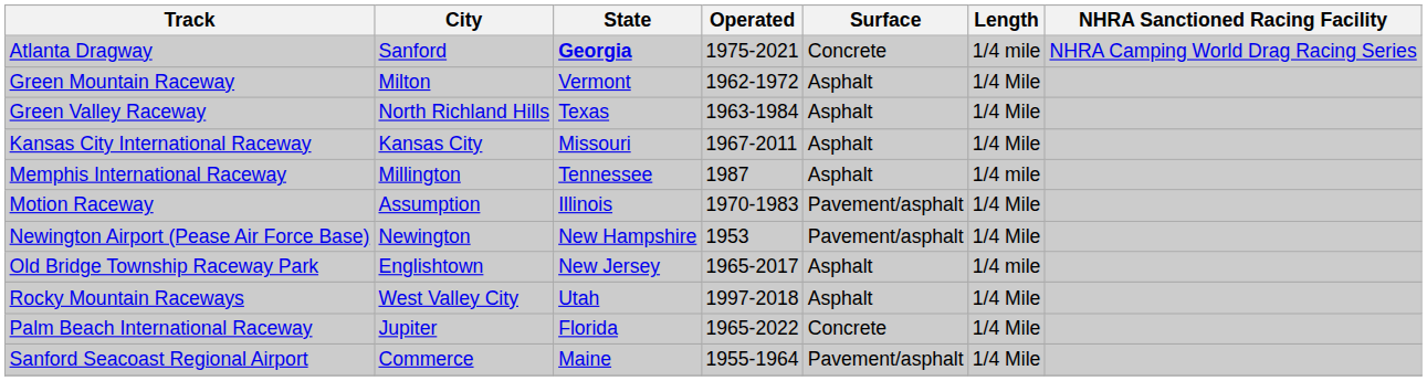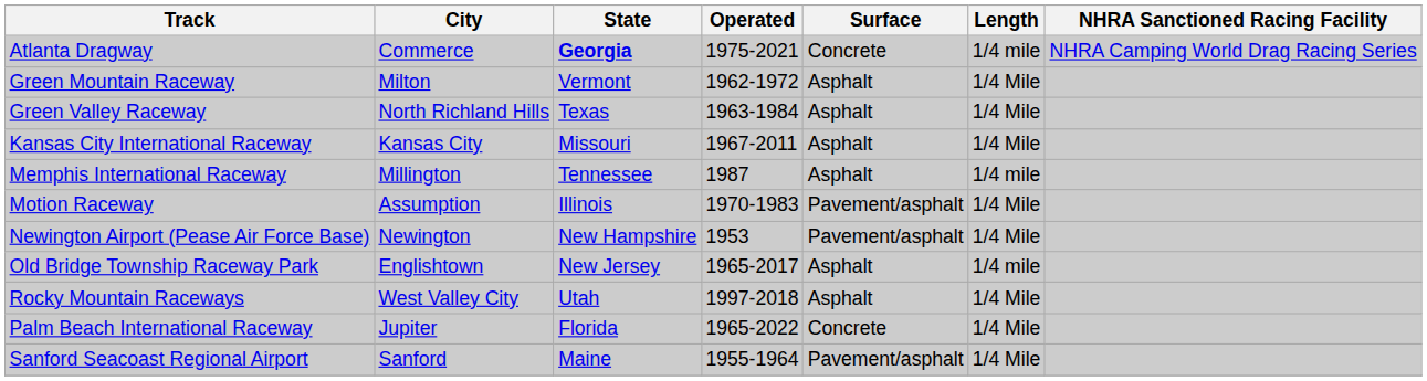 <table class="wikitable sortable">
 <tr>
 <th>Track</th>
 <th>City</th>
 <th>State</th>
 <th>Operated</th>
 <th>Surface</th>
 <th>Length</th>
 <th>NHRA Sanctioned Racing Facility</th>
 </tr>
 <tr style="background:#CCCCCC;">
 <td><a href='#'>Atlanta Dragway</a></td>
-<td><a href='#'>Sanford</a></td>
+<td><a href='#'>Commerce</a></td>
 <td><strong><a href='#'>Georgia</a></strong></td>
 <td>1975-2021</td>
 <td>Concrete</td>
 <td>1/4 mile</td>
 <td><a href='#'>NHRA Camping World Drag Racing Series</a></td>
 </tr>
 <tr style="background:#CCCCCC;">
 <td><a href='#'>Green Mountain Raceway</a></td>
 <td><a href='#'>Milton</a></td>
 <td><a href='#'>Vermont</a></td>
 <td>1962-1972</td>
 <td>Asphalt</td>
 <td>1/4 Mile</td>
 <td></td>
 </tr>
 <tr style="background:#CCCCCC;">
 <td><a href='#'>Green Valley Raceway</a></td>
 <td><a href='#'>North Richland Hills</a></td>
 <td><a href='#'>Texas</a></td>
 <td>1963-1984</td>
 <td>Asphalt</td>
 <td>1/4 Mile</td>
 <td></td>
 </tr>
 <tr style="background:#CCCCCC;">
 <td><a href='#'>Kansas City International Raceway</a></td>
 <td><a href='#'>Kansas City</a></td>
 <td><a href='#'>Missouri</a></td>
 <td>1967-2011</td>
 <td>Asphalt</td>
 <td>1/4 Mile</td>
 <td></td>
 </tr>
 <tr style="background:#CCCCCC;">
 <td><a href='#'>Memphis International Raceway</a></td>
 <td><a href='#'>Millington</a></td>
 <td><a href='#'>Tennessee</a></td>
 <td>1987</td>
 <td>Asphalt</td>
 <td>1/4 mile</td>
 <td></td>
 </tr>
 <tr style="background:#CCCCCC;">
 <td><a href='#'>Motion Raceway</a></td>
 <td><a href='#'>Assumption</a></td>
 <td><a href='#'>Illinois</a></td>
 <td>1970-1983</td>
 <td>Pavement/asphalt</td>
 <td>1/4 Mile</td>
 <td></td>
 </tr>
 <tr style="background:#CCCCCC;">
 <td><a href='#'>Newington Airport (Pease Air Force Base)</a></td>
 <td><a href='#'>Newington</a></td>
 <td><a href='#'>New Hampshire</a></td>
 <td>1953</td>
 <td>Pavement/asphalt</td>
 <td>1/4 Mile</td>
 <td></td>
 </tr>
 <tr style="background:#CCCCCC;">
 <td><a href='#'>Old Bridge Township Raceway Park</a></td>
 <td><a href='#'>Englishtown</a></td>
 <td><a href='#'>New Jersey</a></td>
 <td>1965-2017</td>
 <td>Asphalt</td>
 <td>1/4 mile</td>
 <td></td>
 </tr>
 <tr style="background:#CCCCCC;">
 <td><a href='#'>Rocky Mountain Raceways</a></td>
 <td><a href='#'>West Valley City</a></td>
 <td><a href='#'>Utah</a></td>
 <td>1997-2018</td>
 <td>Asphalt</td>
 <td>1/4 Mile</td>
 <td></td>
 </tr>
 <tr style="background:#CCCCCC;">
 <td><a href='#'>Palm Beach International Raceway</a></td>
 <td><a href='#'>Jupiter</a></td>
 <td><a href='#'>Florida</a></td>
 <td>1965-2022</td>
 <td>Concrete</td>
 <td>1/4 Mile</td>
 <td></td>
 </tr>
 <tr style="background:#CCCCCC;">
 <td><a href='#'>Sanford Seacoast Regional Airport</a></td>
-<td><a href='#'>Commerce</a></td>
+<td><a href='#'>Sanford</a></td>
 <td><a href='#'>Maine</a></td>
 <td>1955-1964</td>
 <td>Pavement/asphalt</td>
 <td>1/4 Mile</td>
 <td></td>
 </tr>
 <tr>
 </tr>
 </table>
